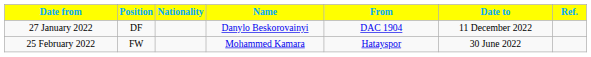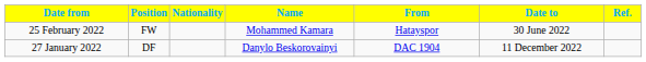 <table class="wikitable" style="text-align:center; font-size:90%; ">
 <tr>
 <th style="background:#ffff00; color:#00AAFF; width:200px;">Date from</th>
 <th style="background:#ffff00; color:#00AAFF; width:50px;">Position</th>
 <th style="background:#ffff00; color:#00AAFF; width:50px;">Nationality</th>
 <th style="background:#ffff00; color:#00AAFF; width:200px;">Name</th>
 <th style="background:#ffff00; color:#00AAFF; width:200px;">From</th>
 <th style="background:#ffff00; color:#00AAFF; width:200px;">Date to</th>
 <th style="background:#ffff00; color:#00AAFF; width:50px;">Ref.</th>
 </tr>
 <tr>
+<td>25 February 2022</td>
+<td>FW</td>
+<td></td>
+<td><a href='#'>Mohammed Kamara</a></td>
+<td><a href='#'>Hatayspor</a></td>
+<td>30 June 2022</td>
+<td></td>
+</tr>
+<tr>
 <td>27 January 2022</td>
 <td>DF</td>
 <td></td>
 <td><a href='#'>Danylo Beskorovainyi</a></td>
 <td><a href='#'>DAC 1904</a></td>
 <td>11 December 2022</td>
 <td></td>
 </tr>
-<tr>
-<td>25 February 2022</td>
-<td>FW</td>
-<td></td>
-<td><a href='#'>Mohammed Kamara</a></td>
-<td><a href='#'>Hatayspor</a></td>
-<td>30 June 2022</td>
-<td></td>
-</tr>
 </table>
